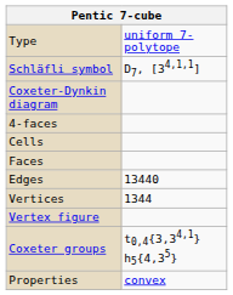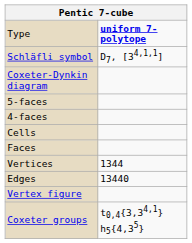 <table class="wikitable" align="right" style="margin-left:10px" width="250">
 <tr>
 <th bgcolor=#e7dcc3 colspan=2>Pentic 7-cube</th>
 </tr>
 <tr>
 <td bgcolor=#e7dcc3>Type</td>
-<td><a href='#'>uniform 7-polytope</a></td>
+<td><strong><a href='#'>uniform 7-polytope</a></strong></td>
 </tr>
 <tr>
 <td bgcolor=#e7dcc3><a href='#'>Schläfli symbol</a></td>
 <td>D<sub>7</sub>, [3<sup>4,1,1</sup>]</td>
 </tr>
 <tr>
 <td bgcolor=#e7dcc3><a href='#'>Coxeter-Dynkin diagram</a></td>
 <td><br></td>
+</tr>
+<tr>
+<td bgcolor=#e7dcc3>5-faces</td>
+<td></td>
 </tr>
 <tr>
 <td bgcolor=#e7dcc3>4-faces</td>
 <td></td>
 </tr>
 <tr>
 <td bgcolor=#e7dcc3>Cells</td>
 <td></td>
 </tr>
 <tr>
 <td bgcolor=#e7dcc3>Faces</td>
 <td></td>
 </tr>
 <tr>
+<td bgcolor=#e7dcc3>Vertices</td>
+<td>1344</td>
+</tr>
+<tr>
 <td bgcolor=#e7dcc3>Edges</td>
 <td>13440</td>
-</tr>
-<tr>
-<td bgcolor=#e7dcc3>Vertices</td>
-<td>1344</td>
 </tr>
 <tr>
 <td bgcolor=#e7dcc3><a href='#'>Vertex figure</a></td>
 <td></td>
 </tr>
 <tr>
 <td bgcolor=#e7dcc3><a href='#'>Coxeter groups</a></td>
 <td>t<sub>0,4</sub>{3,3<sup>4,1</sup>}<br>h<sub>5</sub>{4,3<sup>5</sup>}</td>
 </tr>
-<tr>
-<td bgcolor=#e7dcc3>Properties</td>
-<td><a href='#'>convex</a></td>
-</tr>
 </table>
